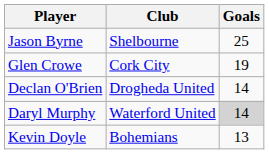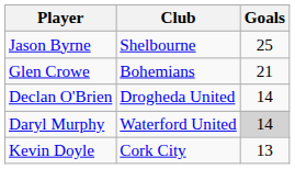 <table class="wikitable sortable">
 <tr align=center style="background:#efefef;">
 <th>Player</th>
 <th>Club</th>
 <th>Goals</th>
 </tr>
 <tr align=left>
 <td> <a href='#'>Jason Byrne</a></td>
 <td><a href='#'>Shelbourne</a></td>
 <td align="center">25</td>
 </tr>
 <tr align=left>
 <td> <a href='#'>Glen Crowe</a></td>
-<td><a href='#'>Cork City</a></td>
-<td align="center">19</td>
+<td><a href='#'>Bohemians</a></td>
+<td align="center">21</td>
 </tr>
 <tr align=left>
 <td> <a href='#'>Declan O'Brien</a></td>
 <td><a href='#'>Drogheda United</a></td>
 <td align="center">14</td>
 </tr>
 <tr align=left>
 <td> <a href='#'>Daryl Murphy</a></td>
 <td><a href='#'>Waterford United</a></td>
 <td align="center" style="background: lightgrey;">14</td>
 </tr>
 <tr align=left>
 <td> <a href='#'>Kevin Doyle</a></td>
-<td><a href='#'>Bohemians</a></td>
+<td><a href='#'>Cork City</a></td>
 <td align="center">13</td>
 </tr>
 </table>
